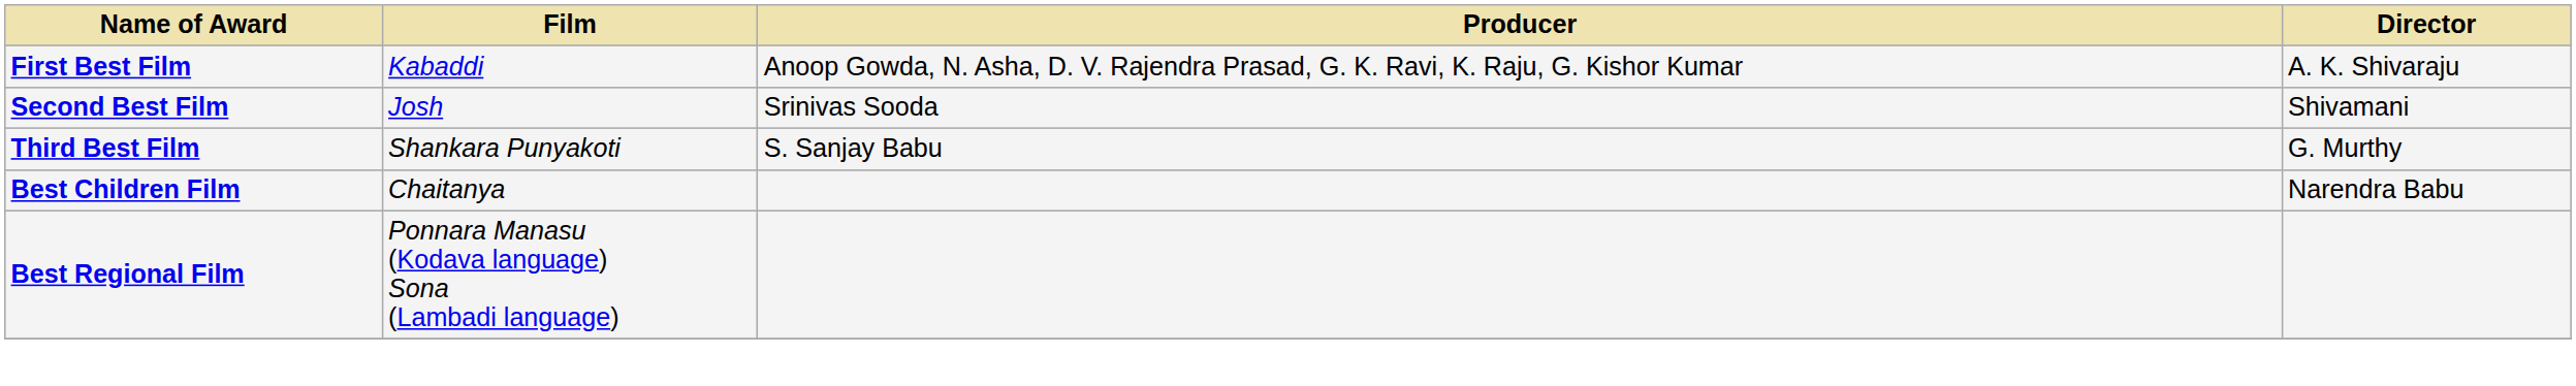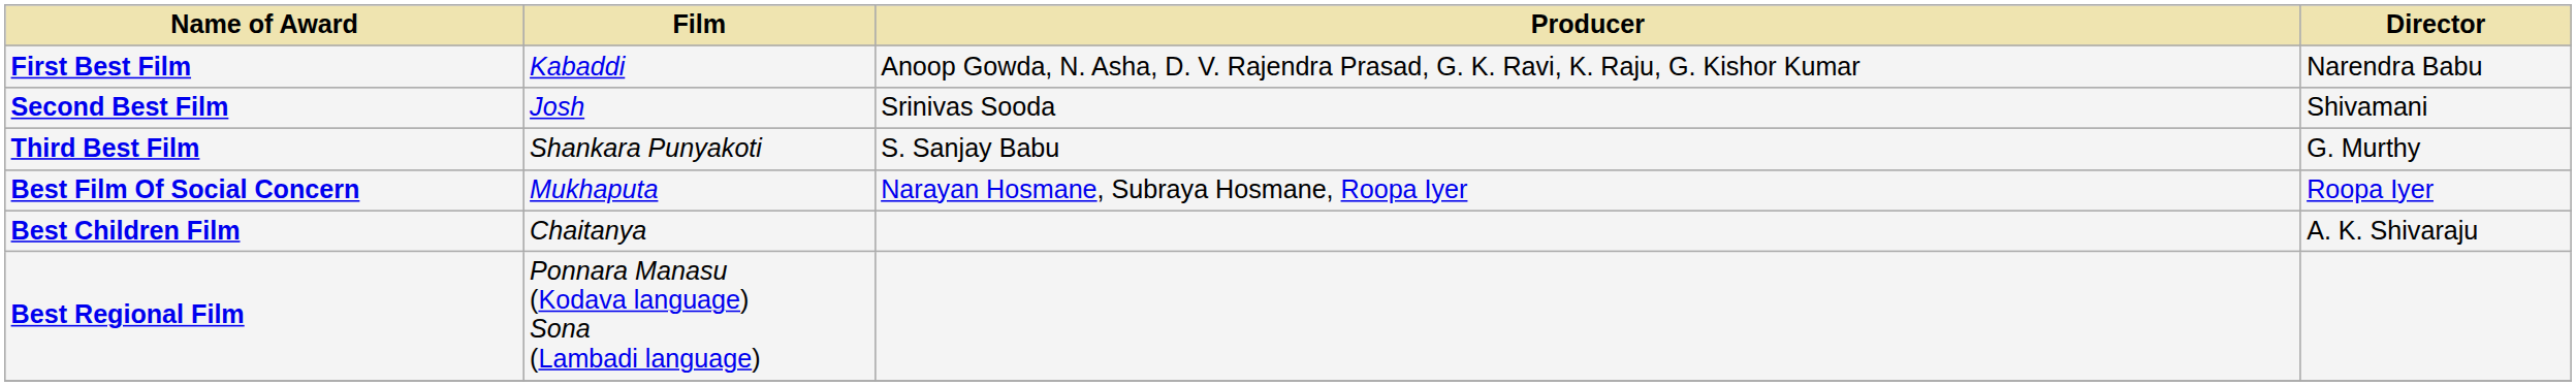 <table class="wikitable" style="width:100%;">
 <tr>
 <th style="background-color:#EFE4B0;">Name of Award</th>
 <th style="background-color:#EFE4B0;">Film</th>
 <th style="background-color:#EFE4B0;">Producer</th>
 <th style="background-color:#EFE4B0;">Director</th>
 </tr>
 <tr style="background-color:#F4F4F4">
 <td><strong><a href='#'>First Best Film</a></strong></td>
 <td><em><a href='#'>Kabaddi</a></em></td>
 <td>Anoop Gowda, N. Asha, D. V. Rajendra Prasad, G. K. Ravi, K. Raju, G. Kishor Kumar</td>
-<td>A. K. Shivaraju</td>
+<td>Narendra Babu</td>
 </tr>
 <tr style="background-color:#F4F4F4">
 <td><strong><a href='#'>Second Best Film</a></strong></td>
 <td><em><a href='#'>Josh</a></em></td>
 <td>Srinivas Sooda</td>
 <td>Shivamani</td>
 </tr>
 <tr style="background-color:#F4F4F4">
 <td><strong><a href='#'>Third Best Film</a></strong></td>
 <td><em>Shankara Punyakoti</em></td>
 <td>S. Sanjay Babu</td>
 <td>G. Murthy</td>
 </tr>
 <tr style="background-color:#F4F4F4">
+<td><strong><a href='#'>Best Film Of Social Concern</a></strong></td>
+<td><em><a href='#'>Mukhaputa</a></em></td>
+<td><a href='#'>Narayan Hosmane</a>, Subraya Hosmane, <a href='#'>Roopa Iyer</a></td>
+<td><a href='#'>Roopa Iyer</a></td>
+</tr>
+<tr style="background-color:#F4F4F4">
 <td><strong><a href='#'>Best Children Film</a></strong></td>
 <td><em>Chaitanya</em></td>
 <td></td>
-<td>Narendra Babu</td>
+<td>A. K. Shivaraju</td>
 </tr>
 <tr style="background-color:#F4F4F4">
 <td><strong><a href='#'>Best Regional Film</a></strong></td>
 <td><em>Ponnara Manasu</em><br>(<a href='#'>Kodava language</a>) <br> <em>Sona</em><br>(<a href='#'>Lambadi language</a>)</td>
 <td></td>
 <td></td>
 </tr>
 <tr style="background-color:#F4F4F4">
 </tr>
 </table>
